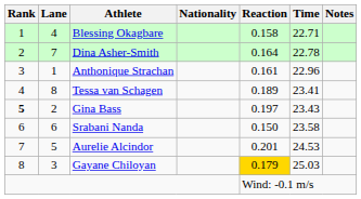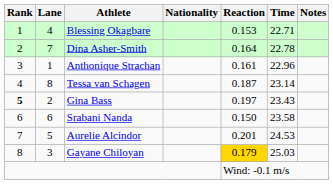 <table class="wikitable sortable" style="text-align:center">
 <tr>
 <th>Rank</th>
 <th>Lane</th>
 <th>Athlete</th>
 <th>Nationality</th>
 <th>Reaction</th>
 <th>Time</th>
 <th>Notes</th>
 </tr>
 <tr bgcolor=ccffcc>
 <td>1</td>
 <td>4</td>
 <td align=left><a href='#'>Blessing Okagbare</a></td>
 <td align=left></td>
-<td>0.158</td>
+<td>0.153</td>
 <td>22.71</td>
 <td></td>
 </tr>
 <tr bgcolor=ccffcc>
 <td>2</td>
 <td>7</td>
 <td align=left><a href='#'>Dina Asher-Smith</a></td>
 <td align=left></td>
 <td>0.164</td>
 <td>22.78</td>
 <td></td>
 </tr>
 <tr>
 <td>3</td>
 <td>1</td>
 <td align=left><a href='#'>Anthonique Strachan</a></td>
 <td align=left></td>
 <td>0.161</td>
 <td>22.96</td>
 <td></td>
 </tr>
 <tr>
 <td>4</td>
 <td>8</td>
 <td align=left><a href='#'>Tessa van Schagen</a></td>
 <td align=left></td>
-<td>0.189</td>
-<td>23.41</td>
+<td>0.187</td>
+<td>23.14</td>
 <td></td>
 </tr>
 <tr>
 <td><strong>5</strong></td>
 <td>2</td>
 <td align=left><a href='#'>Gina Bass</a></td>
 <td align=left></td>
 <td>0.197</td>
 <td>23.43</td>
 <td></td>
 </tr>
 <tr>
 <td>6</td>
 <td>6</td>
 <td align=left><a href='#'>Srabani Nanda</a></td>
 <td align=left></td>
 <td>0.150</td>
 <td>23.58</td>
 <td></td>
 </tr>
 <tr>
 <td>7</td>
 <td>5</td>
 <td align=left><a href='#'>Aurelie Alcindor</a></td>
 <td align=left></td>
 <td>0.201</td>
 <td>24.53</td>
 <td></td>
 </tr>
 <tr>
 <td>8</td>
 <td>3</td>
 <td align=left><a href='#'>Gayane Chiloyan</a></td>
 <td align=left></td>
 <td style="background: gold;">0.179</td>
 <td>25.03</td>
 <td></td>
 </tr>
 <tr class="sortbottom">
 <td colspan=4></td>
 <td colspan="3" style="text-align:left;">Wind: -0.1 m/s</td>
 </tr>
 </table>
